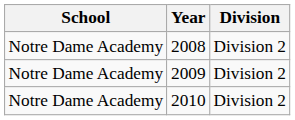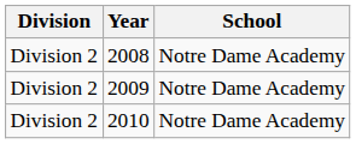 <table class="wikitable">
 <tr>
+<th>Division</th>
+<th>Year</th>
 <th>School</th>
-<th>Year</th>
-<th>Division</th>
 </tr>
 <tr>
+<td>Division 2</td>
+<td>2008</td>
 <td>Notre Dame Academy</td>
-<td>2008</td>
-<td>Division 2</td>
 </tr>
 <tr>
+<td>Division 2</td>
+<td>2009</td>
 <td>Notre Dame Academy</td>
-<td>2009</td>
-<td>Division 2</td>
 </tr>
 <tr>
+<td>Division 2</td>
+<td>2010</td>
 <td>Notre Dame Academy</td>
-<td>2010</td>
-<td>Division 2</td>
 </tr>
 </table>
